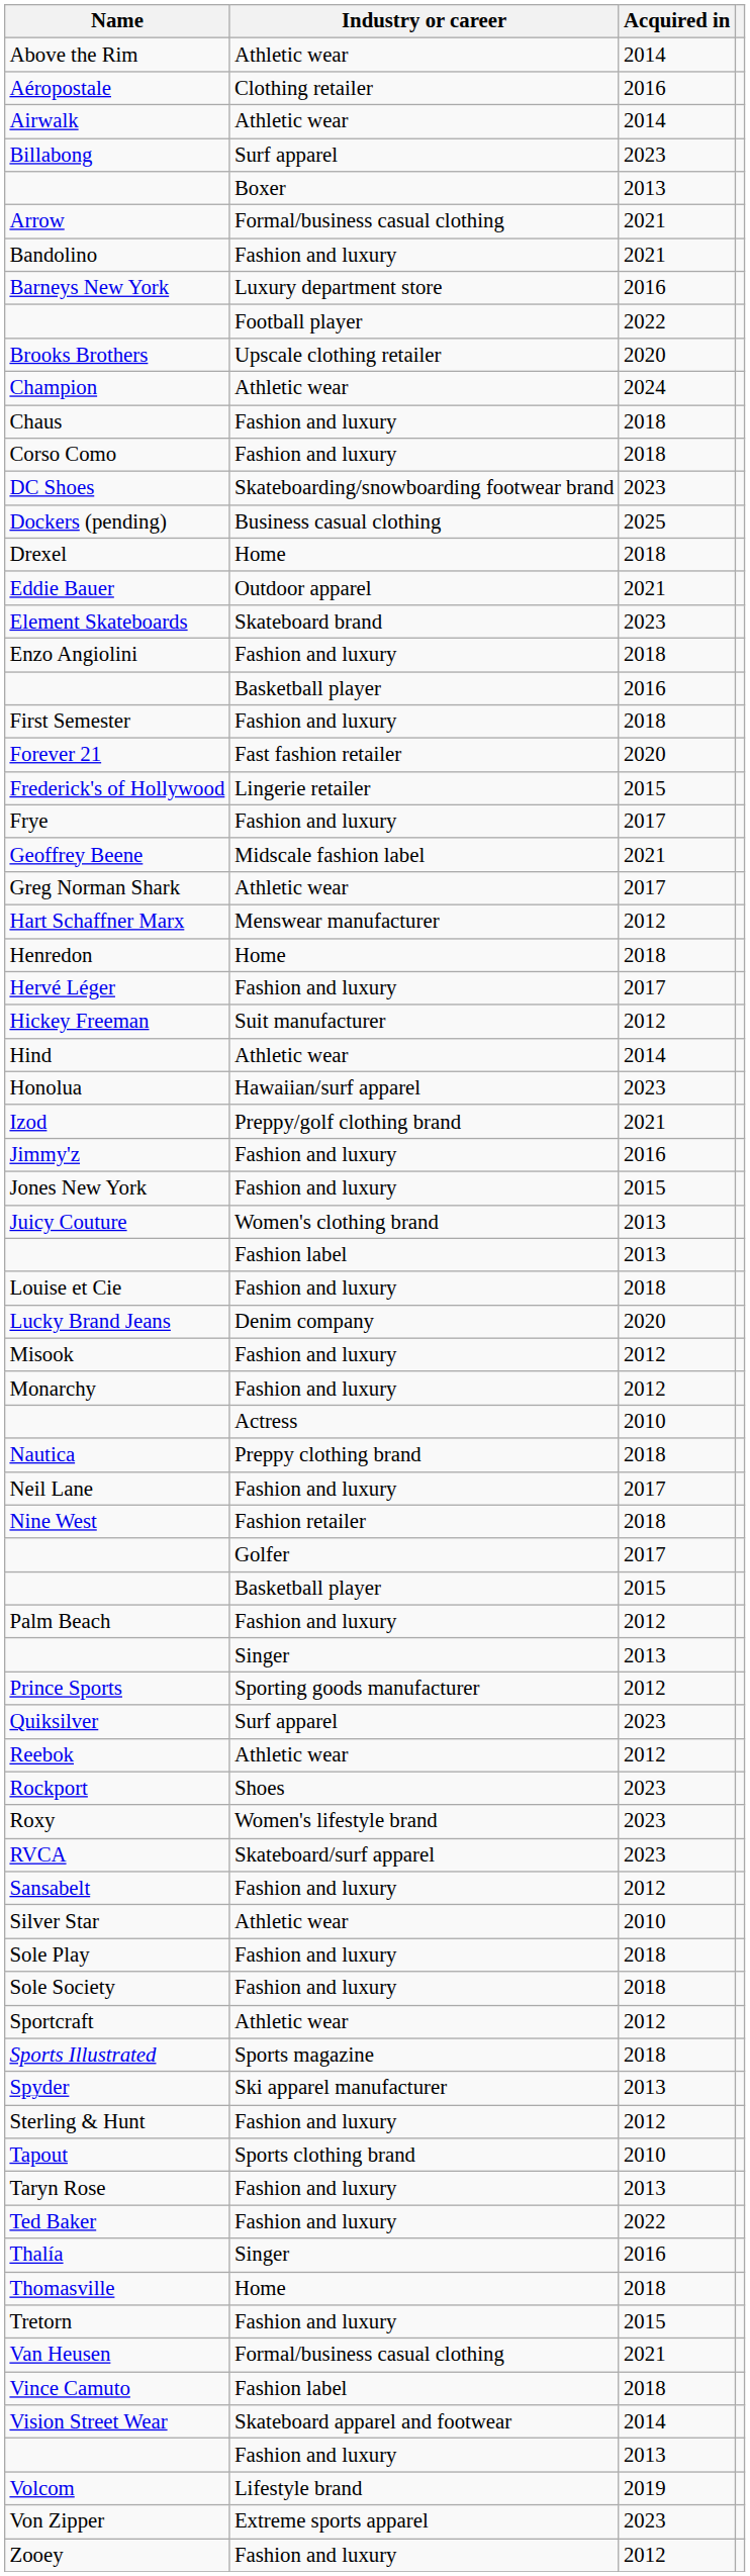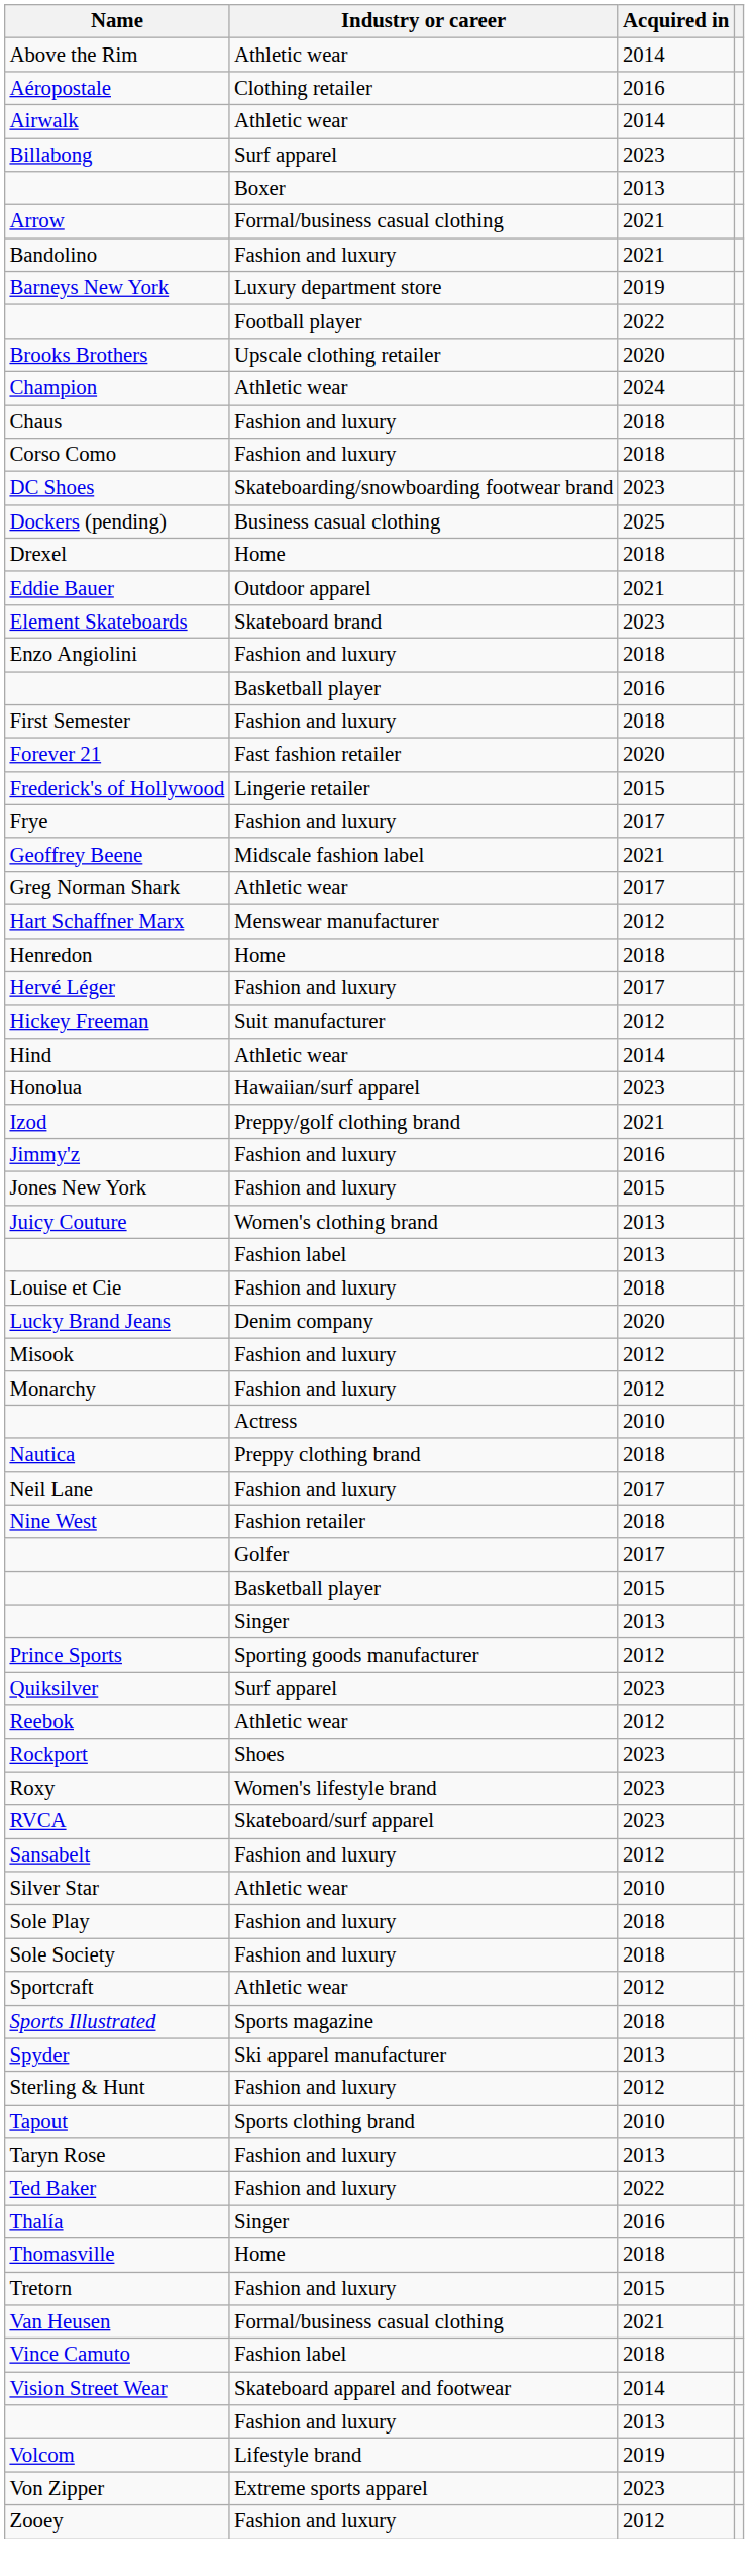 <table class="wikitable sortable">
 <tr>
 <th>Name</th>
 <th>Industry or career</th>
 <th>Acquired in</th>
 <th></th>
 </tr>
 <tr>
 <td>Above the Rim</td>
 <td>Athletic wear</td>
 <td>2014</td>
 <td></td>
 </tr>
 <tr>
 <td><a href='#'>Aéropostale</a></td>
 <td>Clothing retailer</td>
 <td>2016</td>
 <td></td>
 </tr>
 <tr>
 <td><a href='#'>Airwalk</a></td>
 <td>Athletic wear</td>
 <td>2014</td>
 <td></td>
 </tr>
 <tr>
 <td><a href='#'>Billabong</a></td>
 <td>Surf apparel</td>
 <td>2023</td>
 <td></td>
 </tr>
 <tr>
 <td></td>
 <td>Boxer</td>
 <td>2013</td>
 <td></td>
 </tr>
 <tr>
 <td><a href='#'>Arrow</a></td>
 <td>Formal/business casual clothing</td>
 <td>2021</td>
 <td></td>
 </tr>
 <tr>
 <td>Bandolino</td>
 <td>Fashion and luxury</td>
 <td>2021</td>
 <td></td>
 </tr>
 <tr>
 <td><a href='#'>Barneys New York</a></td>
 <td>Luxury department store</td>
-<td>2016</td>
+<td>2019</td>
 <td></td>
 </tr>
 <tr>
 <td></td>
 <td>Football player</td>
 <td>2022</td>
 <td></td>
 </tr>
 <tr>
 <td><a href='#'>Brooks Brothers</a></td>
 <td>Upscale clothing retailer</td>
 <td>2020</td>
 <td></td>
 </tr>
 <tr>
 <td><a href='#'>Champion</a></td>
 <td>Athletic wear</td>
 <td>2024</td>
 <td></td>
 </tr>
 <tr>
 <td>Chaus</td>
 <td>Fashion and luxury</td>
 <td>2018</td>
 <td></td>
 </tr>
 <tr>
 <td>Corso Como</td>
 <td>Fashion and luxury</td>
 <td>2018</td>
 <td></td>
 </tr>
 <tr>
 <td><a href='#'>DC Shoes</a></td>
 <td>Skateboarding/snowboarding footwear brand</td>
 <td>2023</td>
 <td></td>
 </tr>
 <tr>
 <td><a href='#'>Dockers</a> (pending)</td>
 <td>Business casual clothing</td>
 <td>2025</td>
 <td><br></td>
 </tr>
 <tr>
 <td>Drexel</td>
 <td>Home</td>
 <td>2018</td>
 <td></td>
 </tr>
 <tr>
 <td><a href='#'>Eddie Bauer</a></td>
 <td>Outdoor apparel</td>
 <td>2021</td>
 <td></td>
 </tr>
 <tr>
 <td><a href='#'>Element Skateboards</a></td>
 <td>Skateboard brand</td>
 <td>2023</td>
 <td></td>
 </tr>
 <tr>
 <td>Enzo Angiolini</td>
 <td>Fashion and luxury</td>
 <td>2018</td>
 <td></td>
 </tr>
 <tr>
 <td></td>
 <td>Basketball player</td>
 <td>2016</td>
 <td></td>
 </tr>
 <tr>
 <td>First Semester</td>
 <td>Fashion and luxury</td>
 <td>2018</td>
 <td></td>
 </tr>
 <tr>
 <td><a href='#'>Forever 21</a></td>
 <td>Fast fashion retailer</td>
 <td>2020</td>
 <td></td>
 </tr>
 <tr>
 <td><a href='#'>Frederick's of Hollywood</a></td>
 <td>Lingerie retailer</td>
 <td>2015</td>
 <td></td>
 </tr>
 <tr>
 <td>Frye</td>
 <td>Fashion and luxury</td>
 <td>2017</td>
 <td></td>
 </tr>
 <tr>
 <td><a href='#'>Geoffrey Beene</a></td>
 <td>Midscale fashion label</td>
 <td>2021</td>
 <td></td>
 </tr>
 <tr>
 <td>Greg Norman Shark</td>
 <td>Athletic wear</td>
 <td>2017</td>
 <td></td>
 </tr>
 <tr>
 <td><a href='#'>Hart Schaffner Marx</a></td>
 <td>Menswear manufacturer</td>
 <td>2012</td>
 <td></td>
 </tr>
 <tr>
 <td>Henredon</td>
 <td>Home</td>
 <td>2018</td>
 <td></td>
 </tr>
 <tr>
 <td><a href='#'>Hervé Léger</a></td>
 <td>Fashion and luxury</td>
 <td>2017</td>
 <td></td>
 </tr>
 <tr>
 <td><a href='#'>Hickey Freeman</a></td>
 <td>Suit manufacturer</td>
 <td>2012</td>
 <td></td>
 </tr>
 <tr>
 <td>Hind</td>
 <td>Athletic wear</td>
 <td>2014</td>
 <td></td>
 </tr>
 <tr>
 <td>Honolua</td>
 <td>Hawaiian/surf apparel</td>
 <td>2023</td>
 <td></td>
 </tr>
 <tr>
 <td><a href='#'>Izod</a></td>
 <td>Preppy/golf clothing brand</td>
 <td>2021</td>
 <td></td>
 </tr>
 <tr>
 <td><a href='#'>Jimmy'z</a></td>
 <td>Fashion and luxury</td>
 <td>2016</td>
 <td></td>
 </tr>
 <tr>
 <td>Jones New York</td>
 <td>Fashion and luxury</td>
 <td>2015</td>
 <td></td>
 </tr>
 <tr>
 <td><a href='#'>Juicy Couture</a></td>
 <td>Women's clothing brand</td>
 <td>2013</td>
 <td></td>
 </tr>
 <tr>
 <td></td>
 <td>Fashion label</td>
 <td>2013</td>
 <td></td>
 </tr>
 <tr>
 <td>Louise et Cie</td>
 <td>Fashion and luxury</td>
 <td>2018</td>
 <td></td>
 </tr>
 <tr>
 <td><a href='#'>Lucky Brand Jeans</a></td>
 <td>Denim company</td>
 <td>2020</td>
 <td></td>
 </tr>
 <tr>
 <td>Misook</td>
 <td>Fashion and luxury</td>
 <td>2012</td>
 <td></td>
 </tr>
 <tr>
 <td>Monarchy</td>
 <td>Fashion and luxury</td>
 <td>2012</td>
 <td></td>
 </tr>
 <tr>
 <td></td>
 <td>Actress</td>
 <td>2010</td>
 <td></td>
 </tr>
 <tr>
 <td><a href='#'>Nautica</a></td>
 <td>Preppy clothing brand</td>
 <td>2018</td>
 <td></td>
 </tr>
 <tr>
 <td>Neil Lane</td>
 <td>Fashion and luxury</td>
 <td>2017</td>
 <td></td>
 </tr>
 <tr>
 <td><a href='#'>Nine West</a></td>
 <td>Fashion retailer</td>
 <td>2018</td>
 <td></td>
 </tr>
 <tr>
 <td></td>
 <td>Golfer</td>
 <td>2017</td>
 <td></td>
 </tr>
 <tr>
 <td></td>
 <td>Basketball player</td>
 <td>2015</td>
 <td></td>
 </tr>
 <tr>
-<td>Palm Beach</td>
-<td>Fashion and luxury</td>
-<td>2012</td>
-<td></td>
-</tr>
-<tr>
 <td></td>
 <td>Singer</td>
 <td>2013</td>
 <td></td>
 </tr>
 <tr>
 <td><a href='#'>Prince Sports</a></td>
 <td>Sporting goods manufacturer</td>
 <td>2012</td>
 <td></td>
 </tr>
 <tr>
 <td><a href='#'>Quiksilver</a></td>
 <td>Surf apparel</td>
 <td>2023</td>
 <td></td>
 </tr>
 <tr>
 <td><a href='#'>Reebok</a></td>
 <td>Athletic wear</td>
 <td>2012</td>
 <td></td>
 </tr>
 <tr>
 <td><a href='#'>Rockport</a></td>
 <td>Shoes</td>
 <td>2023</td>
 <td></td>
 </tr>
 <tr>
 <td>Roxy</td>
 <td>Women's lifestyle brand</td>
 <td>2023</td>
 <td></td>
 </tr>
 <tr>
 <td><a href='#'>RVCA</a></td>
 <td>Skateboard/surf apparel</td>
 <td>2023</td>
 <td></td>
 </tr>
 <tr>
 <td><a href='#'>Sansabelt</a></td>
 <td>Fashion and luxury</td>
 <td>2012</td>
 <td></td>
 </tr>
 <tr>
 <td>Silver Star</td>
 <td>Athletic wear</td>
 <td>2010</td>
 <td></td>
 </tr>
 <tr>
 <td>Sole Play</td>
 <td>Fashion and luxury</td>
 <td>2018</td>
 <td></td>
 </tr>
 <tr>
 <td>Sole Society</td>
 <td>Fashion and luxury</td>
 <td>2018</td>
 <td></td>
 </tr>
 <tr>
 <td>Sportcraft</td>
 <td>Athletic wear</td>
 <td>2012</td>
 <td></td>
 </tr>
 <tr>
 <td><em><a href='#'>Sports Illustrated</a></em></td>
 <td>Sports magazine</td>
 <td>2018</td>
 <td></td>
 </tr>
 <tr>
 <td><a href='#'>Spyder</a></td>
 <td>Ski apparel manufacturer</td>
 <td>2013</td>
 <td></td>
 </tr>
 <tr>
 <td>Sterling & Hunt</td>
 <td>Fashion and luxury</td>
 <td>2012</td>
 <td></td>
 </tr>
 <tr>
 <td><a href='#'>Tapout</a></td>
 <td>Sports clothing brand</td>
 <td>2010</td>
 <td></td>
 </tr>
 <tr>
 <td>Taryn Rose</td>
 <td>Fashion and luxury</td>
 <td>2013</td>
 <td></td>
 </tr>
 <tr>
 <td><a href='#'>Ted Baker</a></td>
 <td>Fashion and luxury</td>
 <td>2022</td>
 <td></td>
 </tr>
 <tr>
 <td><a href='#'>Thalía</a></td>
 <td>Singer</td>
 <td>2016</td>
 <td></td>
 </tr>
 <tr>
 <td><a href='#'>Thomasville</a></td>
 <td>Home</td>
 <td>2018</td>
 <td></td>
 </tr>
 <tr>
 <td>Tretorn</td>
 <td>Fashion and luxury</td>
 <td>2015</td>
 <td></td>
 </tr>
 <tr>
 <td><a href='#'>Van Heusen</a></td>
 <td>Formal/business casual clothing</td>
 <td>2021</td>
 <td></td>
 </tr>
 <tr>
 <td><a href='#'>Vince Camuto</a></td>
 <td>Fashion label</td>
 <td>2018</td>
 <td></td>
 </tr>
 <tr>
 <td><a href='#'>Vision Street Wear</a></td>
 <td>Skateboard apparel and footwear</td>
 <td>2014</td>
 <td></td>
 </tr>
 <tr>
 <td></td>
 <td>Fashion and luxury</td>
 <td>2013</td>
 <td></td>
 </tr>
 <tr>
 <td><a href='#'>Volcom</a></td>
 <td>Lifestyle brand</td>
 <td>2019</td>
 <td></td>
 </tr>
 <tr>
 <td>Von Zipper</td>
 <td>Extreme sports apparel</td>
 <td>2023</td>
 <td></td>
 </tr>
 <tr>
 <td>Zooey</td>
 <td>Fashion and luxury</td>
 <td>2012</td>
 <td></td>
 </tr>
 </table>
